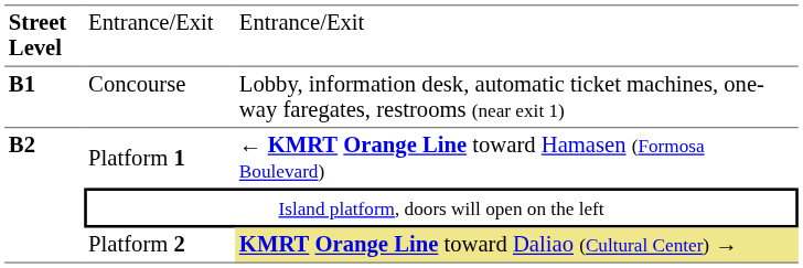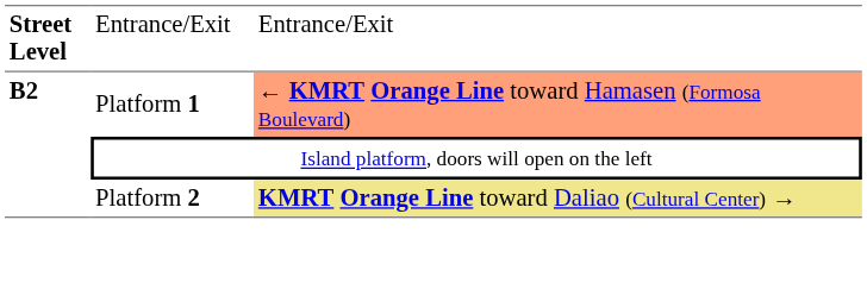 <table table border=0 cellspacing=0 cellpadding=3>
 <tr>
 <td style="border-bottom:solid 1px gray;border-top:solid 1px gray;" width=50 valign=top><strong>Street Level</strong></td>
 <td style="border-top:solid 1px gray;border-bottom:solid 1px gray;" width=100 valign=top>Entrance/Exit</td>
 <td style="border-top:solid 1px gray;border-bottom:solid 1px gray;" width=390 valign=top>Entrance/Exit</td>
 </tr>
 <tr>
-<td style="border-bottom:solid 1px gray;" valign=top><strong>B1</strong></td>
-<td style="border-bottom:solid 1px gray;" valign=top>Concourse</td>
-<td style="border-bottom:solid 1px gray;" width=390>Lobby, information desk, automatic ticket machines, one-way faregates, restrooms <small>(near exit 1)</small></td>
-</tr>
-<tr>
 <td style="border-bottom:solid 1px gray;" rowspan=3 valign=top><strong>B2</strong></td>
 <td>Platform <span><strong>1</strong></span></td>
-<td>← <a href='#'><span><strong>KMRT</strong></span></a> <a href='#'><span><strong>Orange Line</strong></span></a> toward <a href='#'>Hamasen</a> <small>(<a href='#'>Formosa Boulevard</a>)</small></td>
+<td style="background: lightsalmon;">← <a href='#'><span><strong>KMRT</strong></span></a> <a href='#'><span><strong>Orange Line</strong></span></a> toward <a href='#'>Hamasen</a> <small>(<a href='#'>Formosa Boulevard</a>)</small></td>
 </tr>
 <tr>
 <td style="border-top:solid 2px black;border-right:solid 2px black;border-left:solid 2px black;border-bottom:solid 2px black;text-align:center;" colspan=2><small><a href='#'>Island platform</a>, doors will open on the left</small></td>
 </tr>
 <tr>
 <td style="border-bottom:solid 1px gray;">Platform <span><strong>2</strong></span></td>
 <td style="background: khaki; border-bottom:solid 1px gray;"> <a href='#'><span><strong>KMRT</strong></span></a> <a href='#'><span><strong>Orange Line</strong></span></a> toward <a href='#'>Daliao</a> <small>(<a href='#'>Cultural Center</a>)</small> →</td>
 </tr>
 </table>
